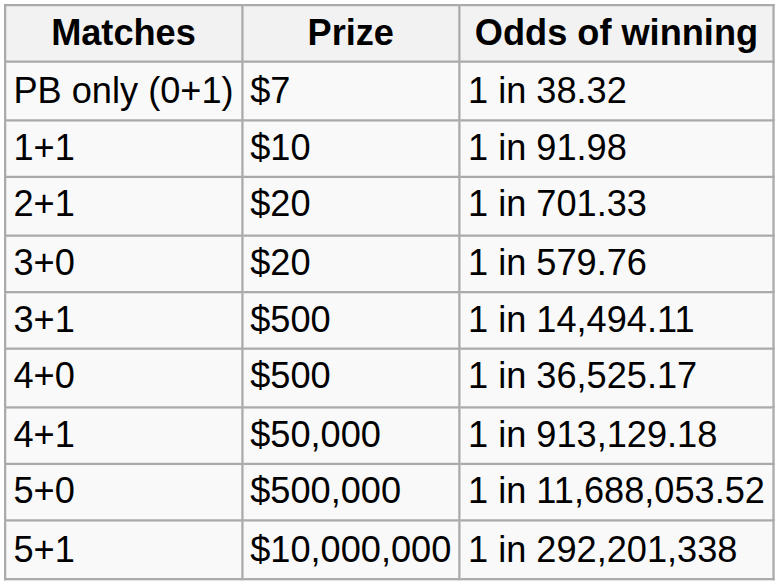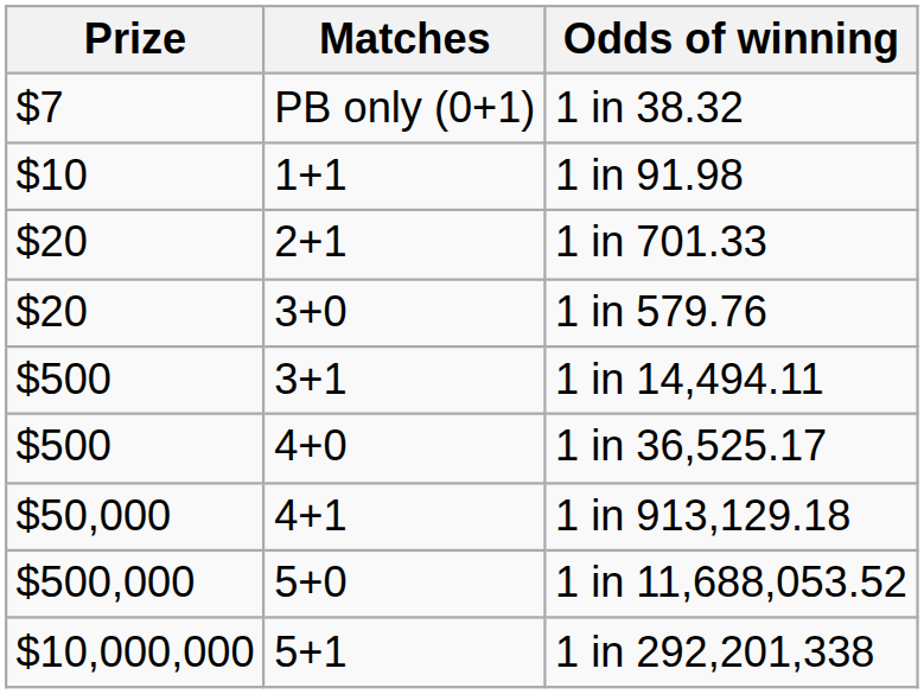 <table class="wikitable">
 <tr>
+<th>Prize</th>
 <th>Matches</th>
-<th>Prize</th>
 <th>Odds of winning</th>
 </tr>
 <tr>
+<td>$7</td>
 <td>PB only (0+1)</td>
-<td>$7</td>
 <td>1 in 38.32</td>
 </tr>
 <tr>
+<td>$10</td>
 <td>1+1</td>
-<td>$10</td>
 <td>1 in 91.98</td>
 </tr>
 <tr>
+<td>$20</td>
 <td>2+1</td>
-<td>$20</td>
 <td>1 in 701.33</td>
 </tr>
 <tr>
+<td>$20</td>
 <td>3+0</td>
-<td>$20</td>
 <td>1 in 579.76</td>
 </tr>
 <tr>
+<td>$500</td>
 <td>3+1</td>
-<td>$500</td>
 <td>1 in 14,494.11</td>
 </tr>
 <tr>
+<td>$500</td>
 <td>4+0</td>
-<td>$500</td>
 <td>1 in 36,525.17</td>
 </tr>
 <tr>
+<td>$50,000</td>
 <td>4+1</td>
-<td>$50,000</td>
 <td>1 in 913,129.18</td>
 </tr>
 <tr>
+<td>$500,000</td>
 <td>5+0</td>
-<td>$500,000</td>
 <td>1 in 11,688,053.52</td>
 </tr>
 <tr>
+<td>$10,000,000</td>
 <td>5+1</td>
-<td>$10,000,000</td>
 <td>1 in 292,201,338</td>
 </tr>
 </table>
